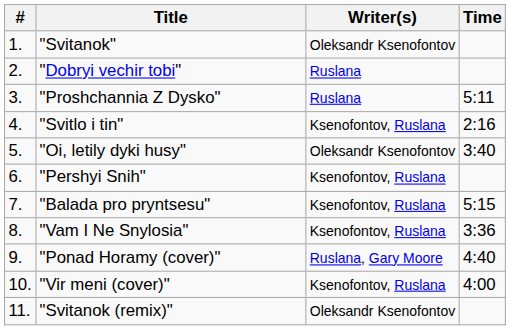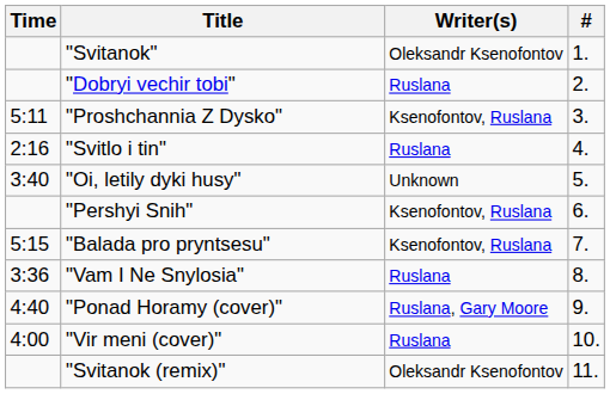 <table class="wikitable">
 <tr>
-<th>#</th>
+<th>Time</th>
 <th width="250">Title</th>
 <th>Writer(s)</th>
-<th>Time</th>
+<th>#</th>
 </tr>
 <tr>
-<td>1.</td>
+<td></td>
 <td>"Svitanok"</td>
 <td><small>Oleksandr Ksenofontov</small></td>
-<td></td>
+<td>1.</td>
 </tr>
 <tr>
-<td>2.</td>
+<td></td>
 <td>"<a href='#'>Dobryi vechir tobi</a>"</td>
 <td><small><a href='#'>Ruslana</a></small></td>
-<td></td>
+<td>2.</td>
 </tr>
 <tr>
+<td>5:11</td>
+<td>"Proshchannia Z Dysko"</td>
+<td><small>Ksenofontov, <a href='#'>Ruslana</a></small></td>
 <td>3.</td>
-<td>"Proshchannia Z Dysko"</td>
-<td><small><a href='#'>Ruslana</a></small></td>
-<td>5:11</td>
 </tr>
 <tr>
+<td>2:16</td>
+<td>"Svitlo i tin"</td>
+<td><small><a href='#'>Ruslana</a></small></td>
 <td>4.</td>
-<td>"Svitlo i tin"</td>
-<td><small>Ksenofontov, <a href='#'>Ruslana</a></small></td>
-<td>2:16</td>
 </tr>
 <tr>
+<td>3:40</td>
+<td>"Oi, letily dyki husy"</td>
+<td><small>Unknown</small></td>
 <td>5.</td>
-<td>"Oi, letily dyki husy"</td>
-<td><small>Oleksandr Ksenofontov</small></td>
-<td>3:40</td>
 </tr>
 <tr>
-<td>6.</td>
+<td></td>
 <td>"Pershyi Snih"</td>
 <td><small>Ksenofontov, <a href='#'>Ruslana</a></small></td>
-<td></td>
+<td>6.</td>
 </tr>
 <tr>
-<td>7.</td>
+<td>5:15</td>
 <td>"Balada pro pryntsesu"</td>
 <td><small>Ksenofontov, <a href='#'>Ruslana</a></small></td>
-<td>5:15</td>
+<td>7.</td>
 </tr>
 <tr>
+<td>3:36</td>
+<td>"Vam I Ne Snylosia"</td>
+<td><small><a href='#'>Ruslana</a></small></td>
 <td>8.</td>
-<td>"Vam I Ne Snylosia"</td>
-<td><small>Ksenofontov, <a href='#'>Ruslana</a></small></td>
-<td>3:36</td>
 </tr>
 <tr>
-<td>9.</td>
+<td>4:40</td>
 <td>"Ponad Horamy (cover)"</td>
 <td><small><a href='#'>Ruslana</a>, <a href='#'>Gary Moore</a></small></td>
-<td>4:40</td>
+<td>9.</td>
 </tr>
 <tr>
+<td>4:00</td>
+<td>"Vir meni (cover)"</td>
+<td><small><a href='#'>Ruslana</a></small></td>
 <td>10.</td>
-<td>"Vir meni (cover)"</td>
-<td><small>Ksenofontov, <a href='#'>Ruslana</a></small></td>
-<td>4:00</td>
 </tr>
 <tr>
-<td>11.</td>
+<td></td>
 <td>"Svitanok (remix)"</td>
 <td><small>Oleksandr Ksenofontov</small></td>
-<td></td>
+<td>11.</td>
 </tr>
 </table>
